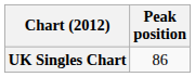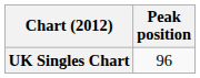 <table class="wikitable plainrowheaders">
 <tr>
 <th scope="col">Chart (2012)</th>
 <th scope="col">Peak<br>position</th>
 </tr>
 <tr>
 <th scope="row">UK Singles Chart</th>
-<td align="center">86</td>
+<td align="center">96</td>
 </tr>
 </table>
